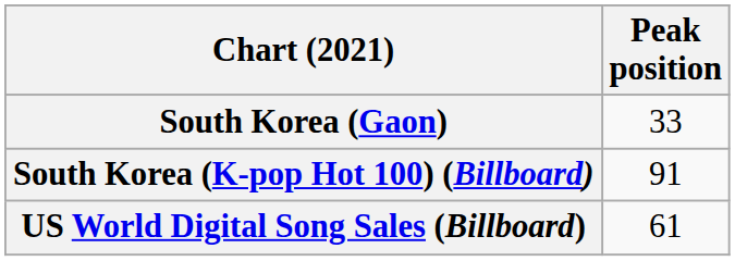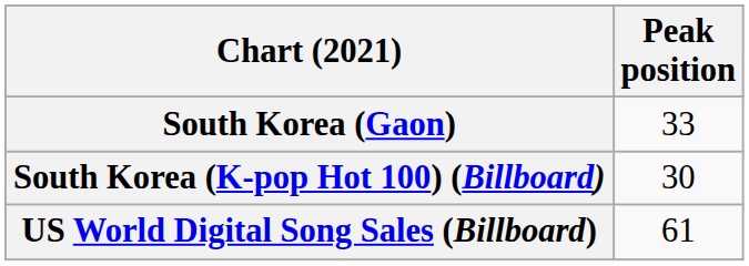 <table class="wikitable sortable plainrowheaders" style="text-align:center">
 <tr>
 <th scope="col">Chart (2021)</th>
 <th scope="col">Peak<br>position</th>
 </tr>
 <tr>
 <th scope="row">South Korea (<a href='#'>Gaon</a>)</th>
 <td>33</td>
 </tr>
 <tr>
 <th scope="row">South Korea (<a href='#'>K-pop Hot 100</a>) (<em><a href='#'>Billboard</a>)</em></th>
-<td>91</td>
+<td>30</td>
 </tr>
 <tr>
 <th scope="row">US <a href='#'>World Digital Song Sales</a> (<em>Billboard</em>)</th>
 <td>61</td>
 </tr>
 </table>
